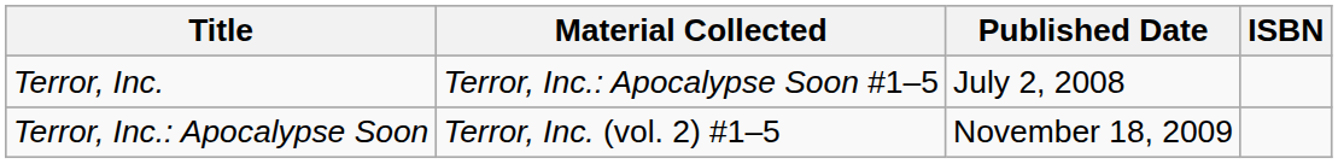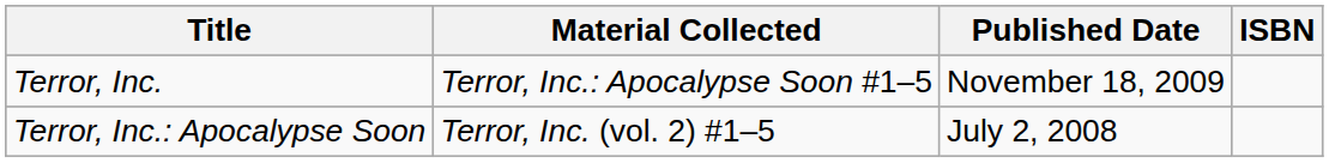 <table class="wikitable">
 <tr>
 <th>Title</th>
 <th>Material Collected</th>
 <th>Published Date</th>
 <th>ISBN</th>
 </tr>
 <tr>
 <td><em>Terror, Inc.</em></td>
 <td><em>Terror, Inc.: Apocalypse Soon</em> #1–5</td>
-<td>July 2, 2008</td>
+<td>November 18, 2009</td>
 <td></td>
 </tr>
 <tr>
 <td><em>Terror, Inc.: Apocalypse Soon</em></td>
 <td><em>Terror, Inc.</em> (vol. 2) #1–5</td>
-<td>November 18, 2009</td>
+<td>July 2, 2008</td>
 <td></td>
 </tr>
 </table>
